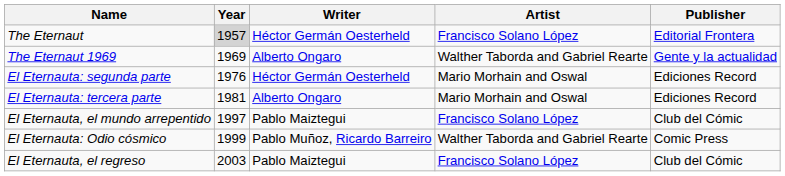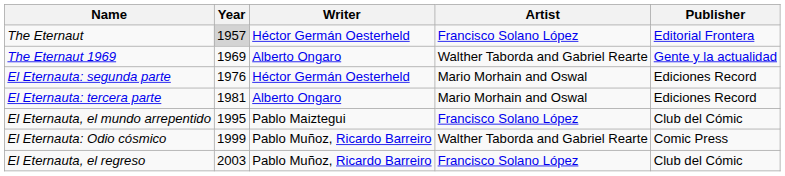 <table class="wikitable">
 <tr>
 <th>Name</th>
 <th>Year</th>
 <th>Writer</th>
 <th>Artist</th>
 <th>Publisher</th>
 </tr>
 <tr>
 <td><em>The Eternaut</em></td>
 <td style="background: lightgrey;">1957</td>
 <td><a href='#'>Héctor Germán Oesterheld</a></td>
 <td><a href='#'>Francisco Solano López</a></td>
 <td><a href='#'>Editorial Frontera</a></td>
 </tr>
 <tr>
 <td><em><a href='#'>The Eternaut 1969</a></em></td>
 <td>1969</td>
 <td><a href='#'>Alberto Ongaro</a></td>
 <td>Walther Taborda and Gabriel Rearte</td>
 <td><a href='#'>Gente y la actualidad</a></td>
 </tr>
 <tr>
 <td><em><a href='#'>El Eternauta: segunda parte</a></em></td>
 <td>1976</td>
 <td><a href='#'>Héctor Germán Oesterheld</a></td>
 <td>Mario Morhain and Oswal</td>
 <td>Ediciones Record</td>
 </tr>
 <tr>
 <td><em><a href='#'>El Eternauta: tercera parte</a></em></td>
 <td>1981</td>
 <td><a href='#'>Alberto Ongaro</a></td>
 <td>Mario Morhain and Oswal</td>
 <td>Ediciones Record</td>
 </tr>
 <tr>
 <td><em>El Eternauta, el mundo arrepentido</em></td>
-<td>1997</td>
+<td>1995</td>
 <td>Pablo Maiztegui</td>
 <td><a href='#'>Francisco Solano López</a></td>
 <td>Club del Cómic</td>
 </tr>
 <tr>
 <td><em>El Eternauta: Odio cósmico</em></td>
 <td>1999</td>
 <td>Pablo Muñoz, <a href='#'>Ricardo Barreiro</a></td>
 <td>Walther Taborda and Gabriel Rearte</td>
 <td>Comic Press</td>
 </tr>
 <tr>
 <td><em>El Eternauta, el regreso</em></td>
 <td>2003</td>
-<td>Pablo Maiztegui</td>
+<td>Pablo Muñoz, <a href='#'>Ricardo Barreiro</a></td>
 <td><a href='#'>Francisco Solano López</a></td>
 <td>Club del Cómic</td>
 </tr>
 </table>
